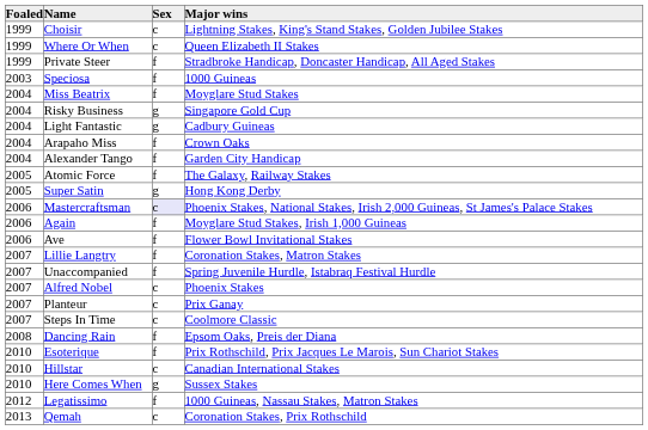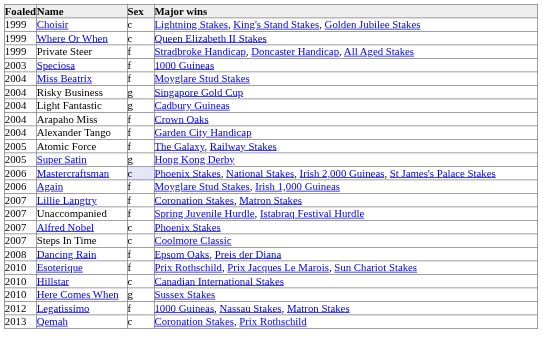 <table border="1" cellpadding="0" style="border-collapse: collapse; font-size:90%">
 <tr style="background:#eee;">
 <td style="width:35px;"><strong>Foaled</strong></td>
 <td style="width:120px;"><strong>Name</strong></td>
 <td style="width:35px;"><strong>Sex</strong></td>
 <td style="width:510px;"><strong>Major wins</strong></td>
 </tr>
 <tr>
 <td>1999</td>
 <td><a href='#'>Choisir</a></td>
 <td>c</td>
 <td><a href='#'>Lightning Stakes</a>, <a href='#'>King's Stand Stakes</a>, <a href='#'>Golden Jubilee Stakes</a></td>
 </tr>
 <tr>
 <td>1999</td>
 <td><a href='#'>Where Or When</a></td>
 <td>c</td>
 <td><a href='#'>Queen Elizabeth II Stakes</a></td>
 </tr>
 <tr>
 <td>1999</td>
 <td>Private Steer</td>
 <td>f</td>
 <td><a href='#'>Stradbroke Handicap</a>, <a href='#'>Doncaster Handicap</a>, <a href='#'>All Aged Stakes</a></td>
 </tr>
 <tr>
 <td>2003</td>
 <td><a href='#'>Speciosa</a></td>
 <td>f</td>
 <td><a href='#'>1000 Guineas</a></td>
 </tr>
 <tr>
 <td>2004</td>
 <td><a href='#'>Miss Beatrix</a></td>
 <td>f</td>
 <td><a href='#'>Moyglare Stud Stakes</a></td>
 </tr>
 <tr>
 <td>2004</td>
 <td>Risky Business</td>
 <td>g</td>
 <td><a href='#'>Singapore Gold Cup</a></td>
 </tr>
 <tr>
 <td>2004</td>
 <td>Light Fantastic</td>
 <td>g</td>
 <td><a href='#'>Cadbury Guineas</a></td>
 </tr>
 <tr>
 <td>2004</td>
 <td>Arapaho Miss</td>
 <td>f</td>
 <td><a href='#'>Crown Oaks</a></td>
 </tr>
 <tr>
 <td>2004</td>
 <td>Alexander Tango</td>
 <td>f</td>
 <td><a href='#'>Garden City Handicap</a></td>
 </tr>
 <tr>
 <td>2005</td>
 <td>Atomic Force</td>
 <td>f</td>
 <td><a href='#'>The Galaxy</a>, <a href='#'>Railway Stakes</a></td>
 </tr>
 <tr>
 <td>2005</td>
 <td><a href='#'>Super Satin</a></td>
 <td>g</td>
 <td><a href='#'>Hong Kong Derby</a></td>
 </tr>
 <tr>
 <td>2006</td>
 <td><a href='#'>Mastercraftsman</a></td>
 <td style="background: lavender;">c</td>
 <td><a href='#'>Phoenix Stakes</a>, <a href='#'>National Stakes</a>, <a href='#'>Irish 2,000 Guineas</a>, <a href='#'>St James's Palace Stakes</a></td>
 </tr>
 <tr>
 <td>2006</td>
 <td><a href='#'>Again</a></td>
 <td>f</td>
 <td><a href='#'>Moyglare Stud Stakes</a>, <a href='#'>Irish 1,000 Guineas</a></td>
 </tr>
 <tr>
-<td>2006</td>
-<td>Ave</td>
-<td>f</td>
-<td><a href='#'>Flower Bowl Invitational Stakes</a></td>
-</tr>
-<tr>
 <td>2007</td>
 <td><a href='#'>Lillie Langtry</a></td>
 <td>f</td>
 <td><a href='#'>Coronation Stakes</a>, <a href='#'>Matron Stakes</a></td>
 </tr>
 <tr>
 <td>2007</td>
 <td>Unaccompanied</td>
 <td>f</td>
 <td><a href='#'>Spring Juvenile Hurdle</a>, <a href='#'>Istabraq Festival Hurdle</a></td>
 </tr>
 <tr>
 <td>2007</td>
 <td><a href='#'>Alfred Nobel</a></td>
 <td>c</td>
 <td><a href='#'>Phoenix Stakes</a></td>
-</tr>
-<tr>
-<td>2007</td>
-<td>Planteur</td>
-<td>c</td>
-<td><a href='#'>Prix Ganay</a></td>
 </tr>
 <tr>
 <td>2007</td>
 <td>Steps In Time</td>
 <td>c</td>
 <td><a href='#'>Coolmore Classic</a></td>
 </tr>
 <tr>
 <td>2008</td>
 <td><a href='#'>Dancing Rain</a></td>
 <td>f</td>
 <td><a href='#'>Epsom Oaks</a>, <a href='#'>Preis der Diana</a></td>
 </tr>
 <tr>
 <td>2010</td>
 <td><a href='#'>Esoterique</a></td>
 <td>f</td>
 <td><a href='#'>Prix Rothschild</a>, <a href='#'>Prix Jacques Le Marois</a>, <a href='#'>Sun Chariot Stakes</a></td>
 </tr>
 <tr>
 <td>2010</td>
 <td><a href='#'>Hillstar</a></td>
 <td>c</td>
 <td><a href='#'>Canadian International Stakes</a></td>
 </tr>
 <tr>
 <td>2010</td>
 <td><a href='#'>Here Comes When</a></td>
 <td>g</td>
 <td><a href='#'>Sussex Stakes</a></td>
 </tr>
 <tr>
 <td>2012</td>
 <td><a href='#'>Legatissimo</a></td>
 <td>f</td>
 <td><a href='#'>1000 Guineas</a>, <a href='#'>Nassau Stakes</a>, <a href='#'>Matron Stakes</a></td>
 </tr>
 <tr>
 <td>2013</td>
 <td><a href='#'>Qemah</a></td>
 <td>c</td>
 <td><a href='#'>Coronation Stakes</a>, <a href='#'>Prix Rothschild</a></td>
 </tr>
 </table>
